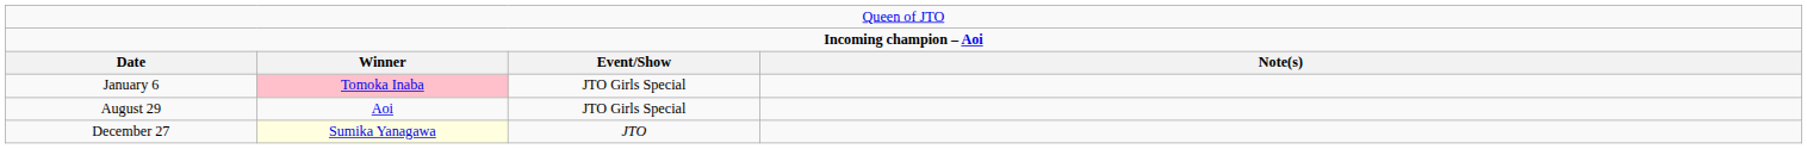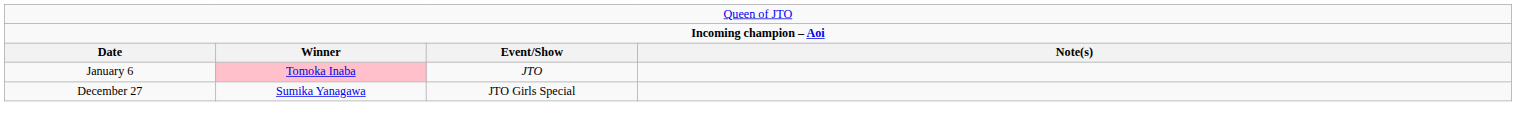 <table class="wikitable" style="text-align:center; width:100%;">
 <tr>
 <td colspan="4" style="text-align: center;"><a href='#'>Queen of JTO</a></td>
 </tr>
 <tr>
 <td colspan="4" style="text-align: center;"><strong>Incoming champion – <a href='#'>Aoi</a></strong></td>
 </tr>
 <tr>
 <th width=14%>Date</th>
 <th width=14%>Winner</th>
 <th width=14%>Event/Show</th>
 <th width=58%>Note(s)</th>
 </tr>
 <tr>
 <td>January 6</td>
 <td style="background: pink;"><a href='#'>Tomoka Inaba</a></td>
-<td>JTO Girls Special</td>
-<td></td>
-</tr>
-<tr>
-<td>August 29</td>
-<td><a href='#'>Aoi</a></td>
-<td>JTO Girls Special</td>
+<td><em>JTO</em></td>
 <td></td>
 </tr>
 <tr>
 <td>December 27</td>
-<td style="background: lightyellow;"><a href='#'>Sumika Yanagawa</a></td>
-<td><em>JTO</em></td>
+<td><a href='#'>Sumika Yanagawa</a></td>
+<td>JTO Girls Special</td>
 <td></td>
 </tr>
 </table>
